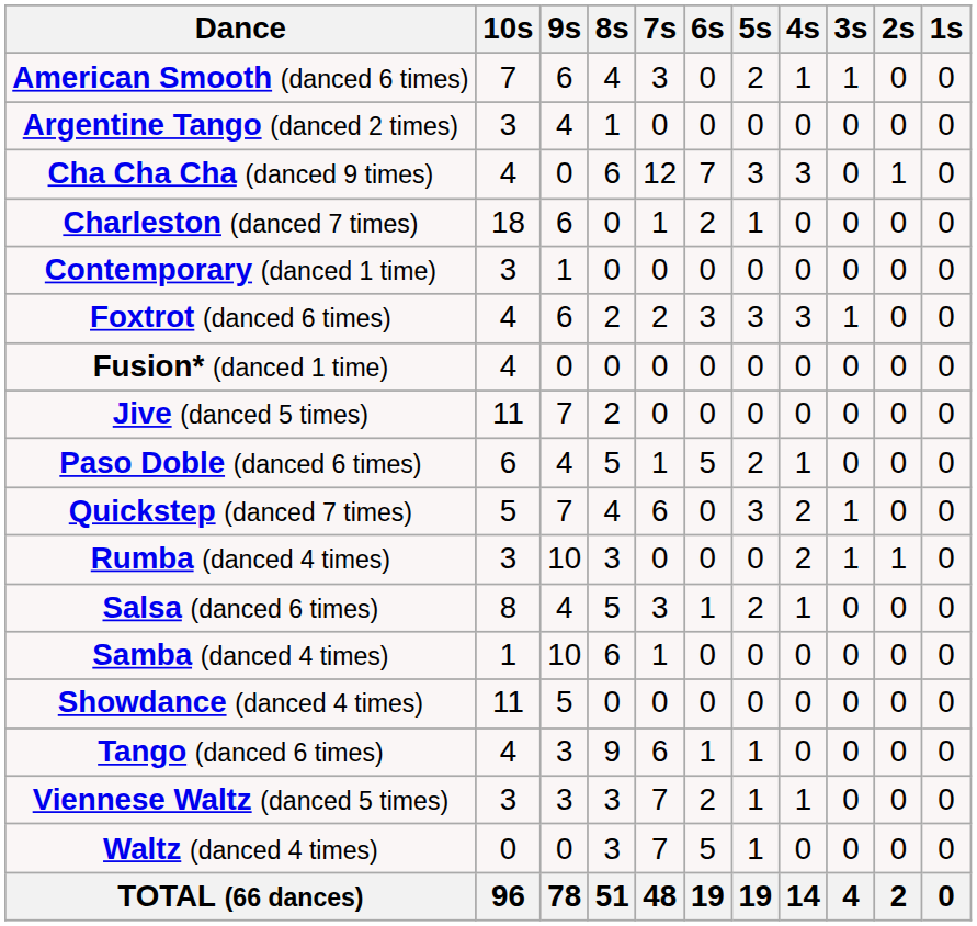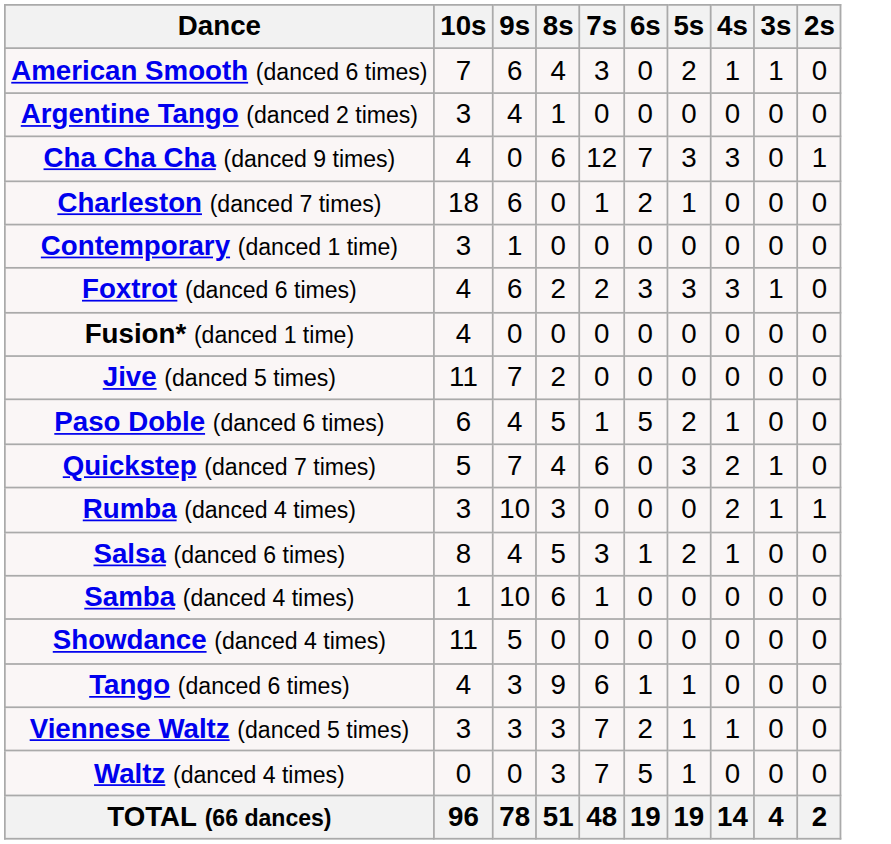 <table class="wikitable sortable collapsed">
 <tr style="text-align:Center; background:#ccc;">
 <th>Dance</th>
 <th>10s</th>
 <th>9s</th>
 <th>8s</th>
 <th>7s</th>
 <th>6s</th>
 <th>5s</th>
 <th>4s</th>
 <th>3s</th>
 <th>2s</th>
-<th>1s</th>
 </tr>
 <tr style="text-align: center; background:#faf6f6;">
 <td><strong><a href='#'>American Smooth</a></strong> <small>(danced 6 times)</small></td>
 <td>7</td>
 <td>6</td>
 <td>4</td>
 <td>3</td>
 <td>0</td>
 <td>2</td>
 <td>1</td>
 <td>1</td>
 <td>0</td>
-<td>0</td>
 </tr>
 <tr style="text-align: center; background:#faf6f6;">
 <td><strong><a href='#'>Argentine Tango</a></strong> <small>(danced 2 times)</small></td>
 <td>3</td>
 <td>4</td>
 <td>1</td>
-<td>0</td>
 <td>0</td>
 <td>0</td>
 <td>0</td>
 <td>0</td>
 <td>0</td>
 <td>0</td>
 </tr>
 <tr style="text-align: center; background:#faf6f6;">
 <td><strong><a href='#'>Cha Cha Cha</a></strong> <small>(danced 9 times)</small></td>
 <td>4</td>
 <td>0</td>
 <td>6</td>
 <td>12</td>
 <td>7</td>
 <td>3</td>
 <td>3</td>
 <td>0</td>
 <td>1</td>
-<td>0</td>
 </tr>
 <tr style="text-align: center; background:#faf6f6;">
 <td><strong><a href='#'>Charleston</a></strong> <small>(danced 7 times)</small></td>
 <td>18</td>
 <td>6</td>
 <td>0</td>
 <td>1</td>
 <td>2</td>
 <td>1</td>
 <td>0</td>
 <td>0</td>
 <td>0</td>
-<td>0</td>
 </tr>
 <tr style="text-align: center; background:#faf6f6;">
 <td><strong><a href='#'>Contemporary</a></strong> <small>(danced 1 time)</small></td>
 <td>3</td>
 <td>1</td>
-<td>0</td>
 <td>0</td>
 <td>0</td>
 <td>0</td>
 <td>0</td>
 <td>0</td>
 <td>0</td>
 <td>0</td>
 </tr>
 <tr style="text-align: center; background:#faf6f6;">
 <td><strong><a href='#'>Foxtrot</a></strong> <small>(danced 6 times)</small></td>
 <td>4</td>
 <td>6</td>
 <td>2</td>
 <td>2</td>
 <td>3</td>
 <td>3</td>
 <td>3</td>
 <td>1</td>
 <td>0</td>
-<td>0</td>
 </tr>
 <tr style="text-align: center; background:#faf6f6;">
 <td><strong>Fusion*</strong> <small>(danced 1 time)</small></td>
 <td>4</td>
-<td>0</td>
 <td>0</td>
 <td>0</td>
 <td>0</td>
 <td>0</td>
 <td>0</td>
 <td>0</td>
 <td>0</td>
 <td>0</td>
 </tr>
 <tr style="text-align: center; background:#faf6f6;">
 <td><strong><a href='#'>Jive</a></strong> <small>(danced 5 times)</small></td>
 <td>11</td>
 <td>7</td>
 <td>2</td>
 <td>0</td>
 <td>0</td>
 <td>0</td>
 <td>0</td>
 <td>0</td>
 <td>0</td>
-<td>0</td>
 </tr>
 <tr style="text-align: center; background:#faf6f6;">
 <td><strong><a href='#'>Paso Doble</a></strong> <small>(danced 6 times)</small></td>
 <td>6</td>
 <td>4</td>
 <td>5</td>
 <td>1</td>
 <td>5</td>
 <td>2</td>
 <td>1</td>
-<td>0</td>
 <td>0</td>
 <td>0</td>
 </tr>
 <tr style="text-align: center; background:#faf6f6;">
 <td><strong><a href='#'>Quickstep</a></strong> <small>(danced 7 times)</small></td>
 <td>5</td>
 <td>7</td>
 <td>4</td>
 <td>6</td>
 <td>0</td>
 <td>3</td>
 <td>2</td>
 <td>1</td>
 <td>0</td>
-<td>0</td>
 </tr>
 <tr style="text-align: center; background:#faf6f6;">
 <td><strong><a href='#'>Rumba</a></strong> <small>(danced 4 times)</small></td>
 <td>3</td>
 <td>10</td>
 <td>3</td>
 <td>0</td>
 <td>0</td>
 <td>0</td>
 <td>2</td>
 <td>1</td>
 <td>1</td>
-<td>0</td>
 </tr>
 <tr style="text-align: center; background:#faf6f6;">
 <td><strong><a href='#'>Salsa</a></strong> <small>(danced 6 times)</small></td>
 <td>8</td>
 <td>4</td>
 <td>5</td>
 <td>3</td>
 <td>1</td>
 <td>2</td>
 <td>1</td>
-<td>0</td>
 <td>0</td>
 <td>0</td>
 </tr>
 <tr style="text-align: center; background:#faf6f6;">
 <td><strong><a href='#'>Samba</a></strong> <small>(danced 4 times)</small></td>
 <td>1</td>
 <td>10</td>
 <td>6</td>
 <td>1</td>
 <td>0</td>
 <td>0</td>
 <td>0</td>
 <td>0</td>
 <td>0</td>
-<td>0</td>
 </tr>
 <tr style="text-align: center; background:#faf6f6;">
 <td><strong><a href='#'>Showdance</a></strong> <small>(danced 4 times)</small></td>
 <td>11</td>
 <td>5</td>
-<td>0</td>
 <td>0</td>
 <td>0</td>
 <td>0</td>
 <td>0</td>
 <td>0</td>
 <td>0</td>
 <td>0</td>
 </tr>
 <tr style="text-align: center; background:#faf6f6;">
 <td><strong><a href='#'>Tango</a></strong> <small>(danced 6 times)</small></td>
 <td>4</td>
 <td>3</td>
 <td>9</td>
 <td>6</td>
 <td>1</td>
 <td>1</td>
 <td>0</td>
 <td>0</td>
 <td>0</td>
-<td>0</td>
 </tr>
 <tr style="text-align: center; background:#faf6f6;">
 <td><strong><a href='#'>Viennese Waltz</a></strong> <small>(danced 5 times)</small></td>
 <td>3</td>
 <td>3</td>
 <td>3</td>
 <td>7</td>
 <td>2</td>
 <td>1</td>
 <td>1</td>
 <td>0</td>
 <td>0</td>
-<td>0</td>
 </tr>
 <tr style="text-align: center; background:#faf6f6;">
 <td><strong><a href='#'>Waltz</a></strong> <small>(danced 4 times)</small></td>
 <td>0</td>
 <td>0</td>
 <td>3</td>
 <td>7</td>
 <td>5</td>
 <td>1</td>
-<td>0</td>
 <td>0</td>
 <td>0</td>
 <td>0</td>
 </tr>
 <tr style="text-align: center; background:#faf6f6;">
 <th><strong>TOTAL</strong> <small>(66 dances)</small></th>
 <th><strong>96</strong></th>
 <th><strong>78</strong></th>
 <th><strong>51</strong></th>
 <th><strong>48</strong></th>
 <th><strong>19</strong></th>
 <th><strong>19</strong></th>
 <th><strong>14</strong></th>
 <th><strong>4</strong></th>
 <th><strong>2</strong></th>
-<th><strong>0</strong></th>
 </tr>
 </table>
